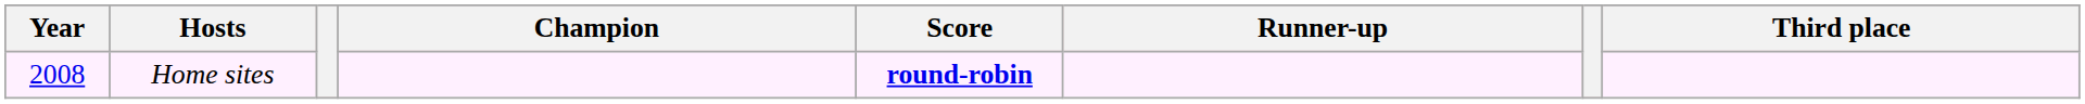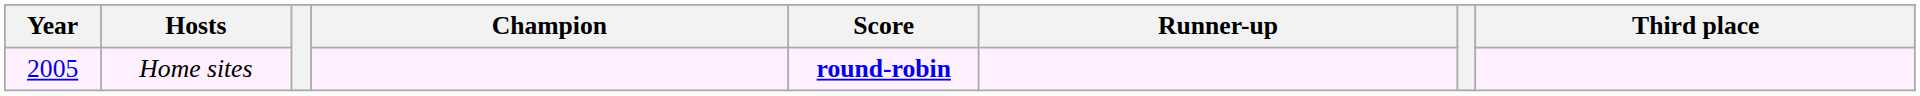 <table class="wikitable" style="font-size:90%; text-align: center; width:85%">
 <tr bgcolor="#EFC1C4">
 <th width=5%>Year</th>
 <th width=10%>Hosts</th>
 <th width=1% rowspan=2></th>
 <th width="25%">Champion</th>
 <th width="10%">Score</th>
 <th width="25%">Runner-up</th>
 <th width=1% rowspan=2></th>
 <th width="60%">Third place</th>
 </tr>
 <tr align="center" bgcolor="#fff0ff">
-<td><a href='#'>2008</a></td>
+<td><a href='#'>2005</a></td>
 <td> <em>Home sites</em></td>
 <td><strong></strong></td>
 <td><strong><a href='#'>round-robin</a></strong></td>
 <td><strong></strong></td>
 <td></td>
 </tr>
 </table>
